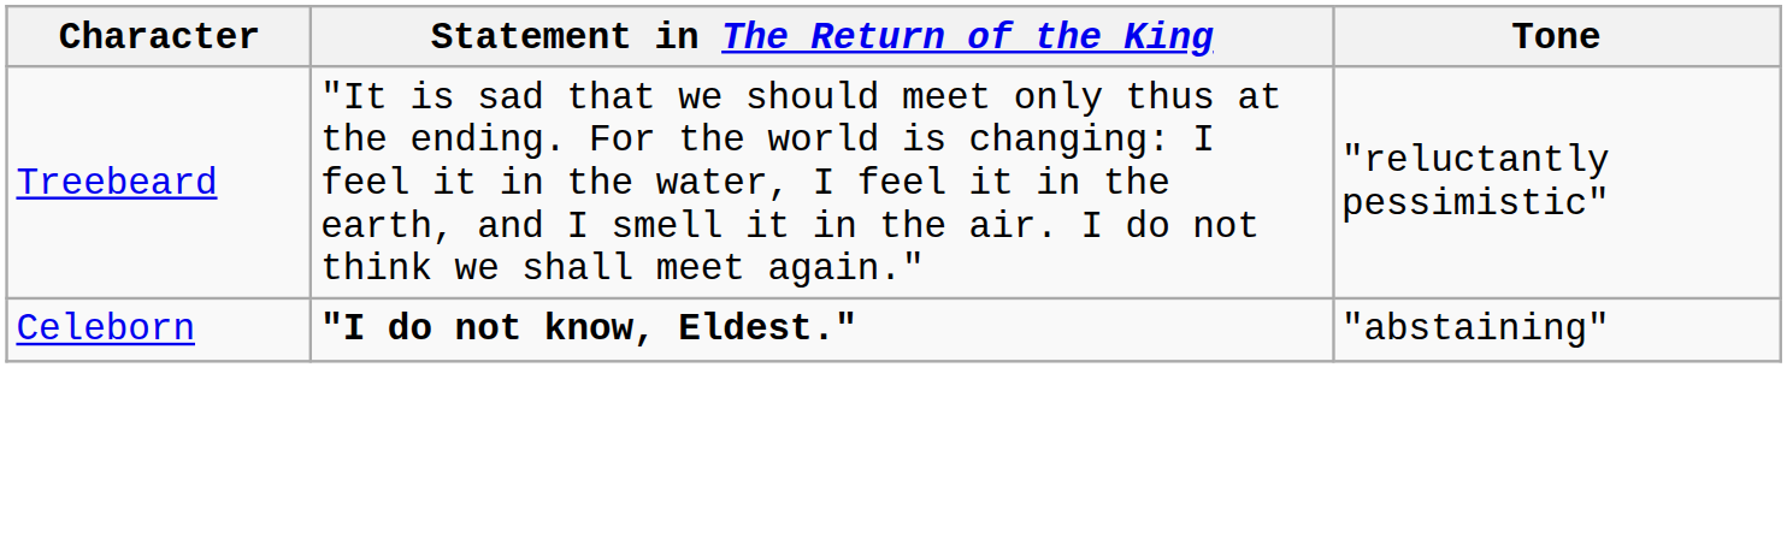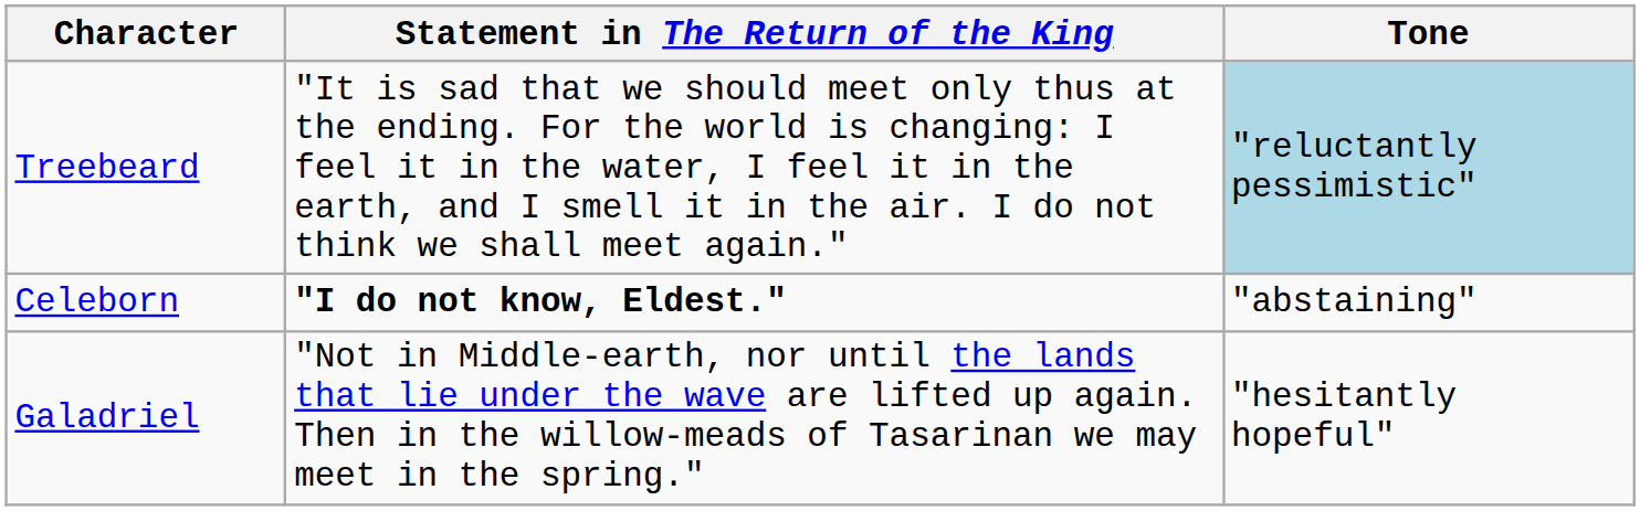 <table class="wikitable" style="margin: 1em auto;">
 <tr>
 <th scope="col" style="width: 100px">Character</th>
 <th scope="col" style="width: 350px">Statement in <em><a href='#'>The Return of the King</a></em></th>
 <th scope="col" style="width: 150px">Tone</th>
 </tr>
 <tr>
 <td><a href='#'>Treebeard</a></td>
 <td>"It is sad that we should meet only thus at the ending. For the world is changing: I feel it in the water, I feel it in the earth, and I smell it in the air. I do not think we shall meet again."</td>
-<td>"reluctantly pessimistic"</td>
+<td style="background: lightblue;">"reluctantly pessimistic"</td>
 </tr>
 <tr>
 <td><a href='#'>Celeborn</a></td>
 <td><strong>"I do not know, Eldest."</strong></td>
 <td>"abstaining"</td>
 </tr>
+<tr>
+<td><a href='#'>Galadriel</a></td>
+<td>"Not in Middle-earth, nor until <a href='#'>the lands that lie under the wave</a> are lifted up again. Then in the willow-meads of Tasarinan we may meet in the spring."</td>
+<td>"hesitantly hopeful"</td>
+</tr>
 </table>
